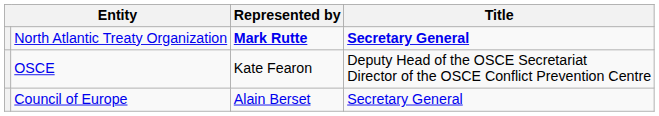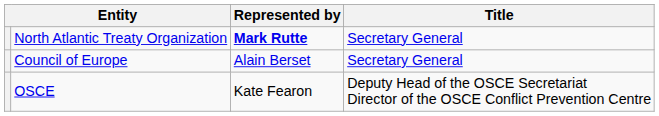 <table class="wikitable plainrowheaders">
 <tr>
 <th scope="col" colspan="2">Entity</th>
 <th scope="col">Represented by</th>
 <th scope="col">Title</th>
 </tr>
 <tr>
 <th></th>
 <td><a href='#'>North Atlantic Treaty Organization</a></td>
 <td><strong><a href='#'>Mark Rutte</a></strong></td>
-<td><strong><a href='#'>Secretary General</a></strong></td>
+<td><a href='#'>Secretary General</a></td>
+</tr>
+<tr>
+<th></th>
+<td><a href='#'>Council of Europe</a></td>
+<td><a href='#'>Alain Berset</a></td>
+<td><a href='#'>Secretary General</a></td>
 </tr>
 <tr>
 <th></th>
 <td><a href='#'>OSCE</a></td>
 <td>Kate Fearon</td>
 <td>Deputy Head of the OSCE Secretariat<br>Director of the OSCE Conflict Prevention Centre</td>
 </tr>
-<tr>
-<th></th>
-<td><a href='#'>Council of Europe</a></td>
-<td><a href='#'>Alain Berset</a></td>
-<td><a href='#'>Secretary General</a></td>
-</tr>
 </table>
